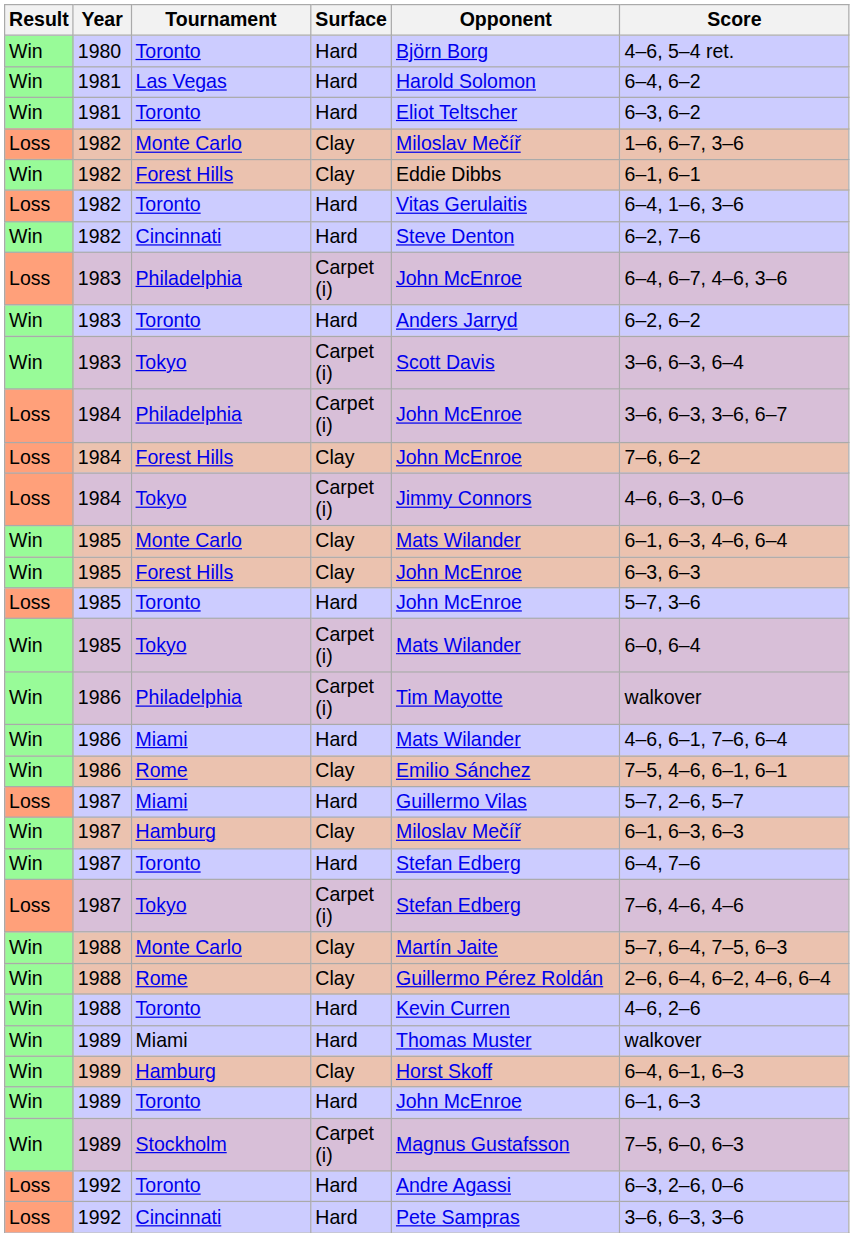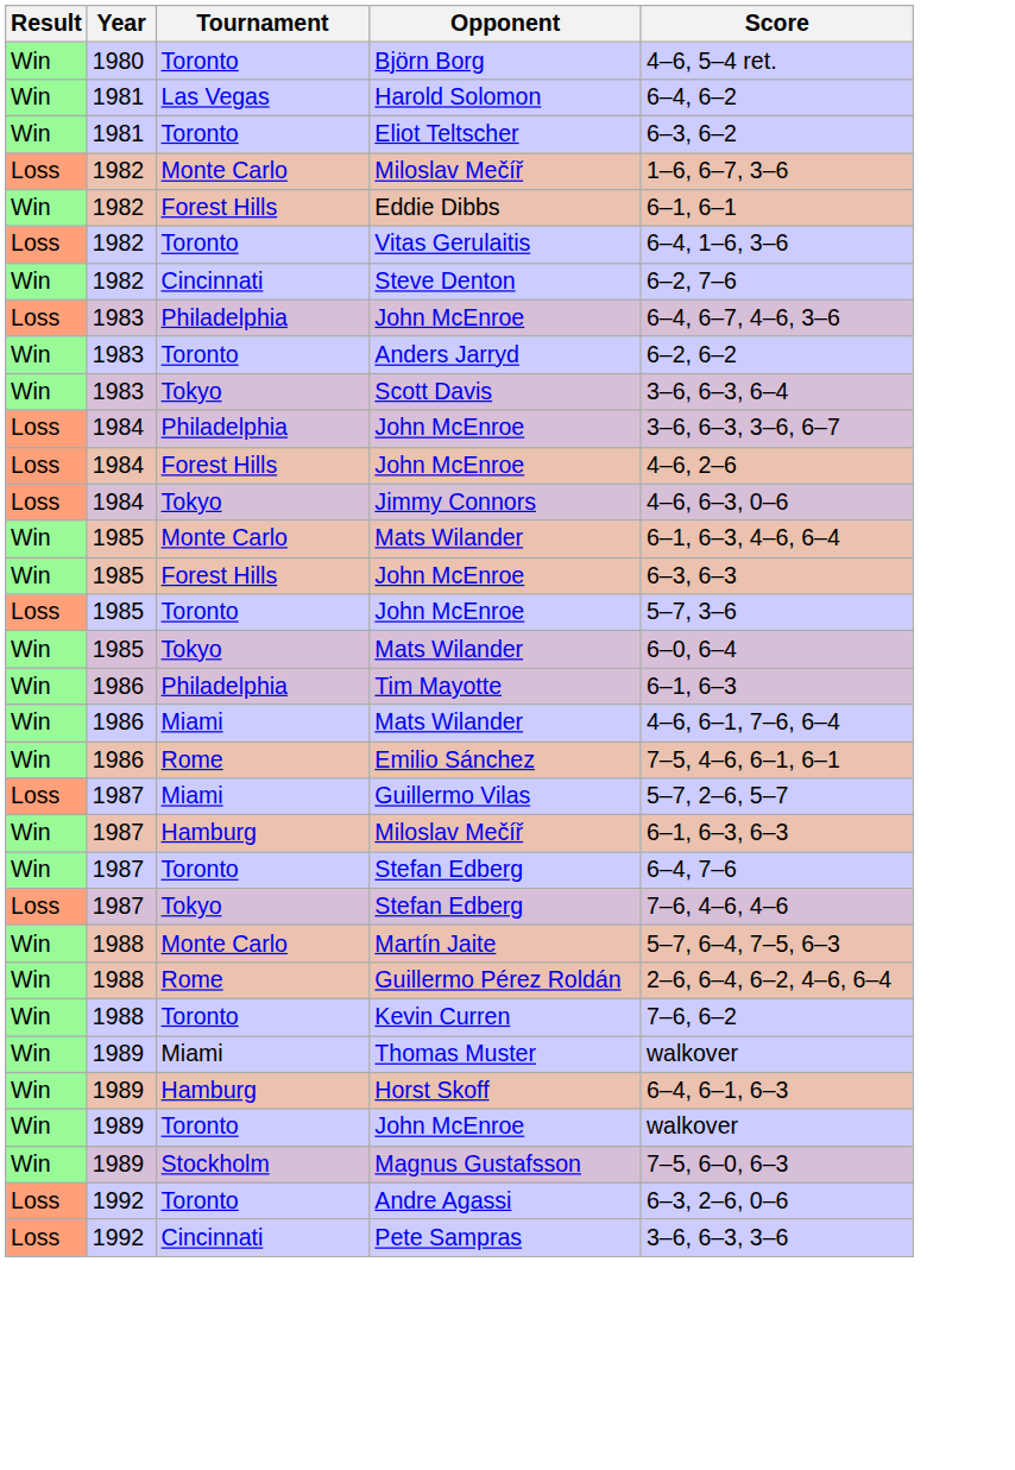 <table class="sortable wikitable">
 <tr>
 <th style="width:40px">Result</th>
 <th style="width:40px">Year</th>
 <th style="width:140px">Tournament</th>
-<th style="width:50px">Surface</th>
 <th style="width:180px">Opponent</th>
 <th style="width:180px" class="unsortable">Score</th>
 </tr>
 <tr style="background:#ccccff;">
 <td style="background:#98fb98;">Win</td>
 <td>1980</td>
 <td><a href='#'>Toronto</a></td>
-<td>Hard</td>
 <td> <a href='#'>Björn Borg</a></td>
 <td>4–6, 5–4 ret.</td>
 </tr>
 <tr style="background:#ccccff;">
 <td style="background:#98fb98;">Win</td>
 <td>1981</td>
 <td><a href='#'>Las Vegas</a></td>
-<td>Hard</td>
 <td> <a href='#'>Harold Solomon</a></td>
 <td>6–4, 6–2</td>
 </tr>
 <tr style="background:#ccccff;">
 <td style="background:#98fb98;">Win</td>
 <td>1981</td>
 <td><a href='#'>Toronto</a></td>
-<td>Hard</td>
 <td> <a href='#'>Eliot Teltscher</a></td>
 <td>6–3, 6–2</td>
 </tr>
 <tr style="background:#ebc2af;">
 <td style="background:#ffa07a;">Loss</td>
 <td>1982</td>
 <td><a href='#'>Monte Carlo</a></td>
-<td>Clay</td>
 <td> <a href='#'>Miloslav Mečíř</a></td>
 <td>1–6, 6–7, 3–6</td>
 </tr>
 <tr style="background:#ebc2af;">
 <td style="background:#98fb98;">Win</td>
 <td>1982</td>
 <td><a href='#'>Forest Hills</a></td>
-<td>Clay</td>
 <td> Eddie Dibbs</td>
 <td>6–1, 6–1</td>
 </tr>
 <tr style="background:#ccccff;">
 <td style="background:#ffa07a;">Loss</td>
 <td>1982</td>
 <td><a href='#'>Toronto</a></td>
-<td>Hard</td>
 <td> <a href='#'>Vitas Gerulaitis</a></td>
 <td>6–4, 1–6, 3–6</td>
 </tr>
 <tr style="background:#ccccff;">
 <td style="background:#98fb98;">Win</td>
 <td>1982</td>
 <td><a href='#'>Cincinnati</a></td>
-<td>Hard</td>
 <td> <a href='#'>Steve Denton</a></td>
 <td>6–2, 7–6</td>
 </tr>
 <tr style="background:thistle;">
 <td style="background:#ffa07a;">Loss</td>
 <td>1983</td>
 <td><a href='#'>Philadelphia</a></td>
-<td>Carpet (i)</td>
 <td> <a href='#'>John McEnroe</a></td>
 <td>6–4, 6–7, 4–6, 3–6</td>
 </tr>
 <tr style="background:#ccccff;">
 <td style="background:#98fb98;">Win</td>
 <td>1983</td>
 <td><a href='#'>Toronto</a></td>
-<td>Hard</td>
 <td> <a href='#'>Anders Jarryd</a></td>
 <td>6–2, 6–2</td>
 </tr>
 <tr style="background:thistle;">
 <td style="background:#98fb98;">Win</td>
 <td>1983</td>
 <td><a href='#'>Tokyo</a></td>
-<td>Carpet (i)</td>
 <td> <a href='#'>Scott Davis</a></td>
 <td>3–6, 6–3, 6–4</td>
 </tr>
 <tr style="background:thistle;">
 <td style="background:#ffa07a;">Loss</td>
 <td>1984</td>
 <td><a href='#'>Philadelphia</a></td>
-<td>Carpet (i)</td>
 <td> <a href='#'>John McEnroe</a></td>
 <td>3–6, 6–3, 3–6, 6–7</td>
 </tr>
 <tr style="background:#ebc2af;">
 <td style="background:#ffa07a;">Loss</td>
 <td>1984</td>
 <td><a href='#'>Forest Hills</a></td>
-<td>Clay</td>
 <td> <a href='#'>John McEnroe</a></td>
-<td>7–6, 6–2</td>
+<td>4–6, 2–6</td>
 </tr>
 <tr style="background:thistle;">
 <td style="background:#ffa07a;">Loss</td>
 <td>1984</td>
 <td><a href='#'>Tokyo</a></td>
-<td>Carpet (i)</td>
 <td> <a href='#'>Jimmy Connors</a></td>
 <td>4–6, 6–3, 0–6</td>
 </tr>
 <tr style="background:#ebc2af;">
 <td style="background:#98fb98;">Win</td>
 <td>1985</td>
 <td><a href='#'>Monte Carlo</a></td>
-<td>Clay</td>
 <td> <a href='#'>Mats Wilander</a></td>
 <td>6–1, 6–3, 4–6, 6–4</td>
 </tr>
 <tr style="background:#ebc2af;">
 <td style="background:#98fb98;">Win</td>
 <td>1985</td>
 <td><a href='#'>Forest Hills</a></td>
-<td>Clay</td>
 <td> <a href='#'>John McEnroe</a></td>
 <td>6–3, 6–3</td>
 </tr>
 <tr style="background:#ccccff;">
 <td style="background:#ffa07a;">Loss</td>
 <td>1985</td>
 <td><a href='#'>Toronto</a></td>
-<td>Hard</td>
 <td> <a href='#'>John McEnroe</a></td>
 <td>5–7, 3–6</td>
 </tr>
 <tr style="background:thistle;">
 <td style="background:#98fb98;">Win</td>
 <td>1985</td>
 <td><a href='#'>Tokyo</a></td>
-<td>Carpet (i)</td>
 <td> <a href='#'>Mats Wilander</a></td>
 <td>6–0, 6–4</td>
 </tr>
 <tr style="background:thistle;">
 <td style="background:#98fb98;">Win</td>
 <td>1986</td>
 <td><a href='#'>Philadelphia</a></td>
-<td>Carpet (i)</td>
 <td> <a href='#'>Tim Mayotte</a></td>
-<td>walkover</td>
+<td>6–1, 6–3</td>
 </tr>
 <tr style="background:#ccccff;">
 <td style="background:#98fb98;">Win</td>
 <td>1986</td>
 <td><a href='#'>Miami</a></td>
-<td>Hard</td>
 <td> <a href='#'>Mats Wilander</a></td>
 <td>4–6, 6–1, 7–6, 6–4</td>
 </tr>
 <tr style="background:#ebc2af;">
 <td style="background:#98fb98;">Win</td>
 <td>1986</td>
 <td><a href='#'>Rome</a></td>
-<td>Clay</td>
 <td> <a href='#'>Emilio Sánchez</a></td>
 <td>7–5, 4–6, 6–1, 6–1</td>
 </tr>
 <tr style="background:#ccccff;">
 <td style="background:#ffa07a;">Loss</td>
 <td>1987</td>
 <td><a href='#'>Miami</a></td>
-<td>Hard</td>
 <td> <a href='#'>Guillermo Vilas</a></td>
 <td>5–7, 2–6, 5–7</td>
 </tr>
 <tr style="background:#ebc2af;">
 <td style="background:#98fb98;">Win</td>
 <td>1987</td>
 <td><a href='#'>Hamburg</a></td>
-<td>Clay</td>
 <td> <a href='#'>Miloslav Mečíř</a></td>
 <td>6–1, 6–3, 6–3</td>
 </tr>
 <tr style="background:#ccccff;">
 <td style="background:#98fb98;">Win</td>
 <td>1987</td>
 <td><a href='#'>Toronto</a></td>
-<td>Hard</td>
 <td> <a href='#'>Stefan Edberg</a></td>
 <td>6–4, 7–6</td>
 </tr>
 <tr style="background:thistle;">
 <td style="background:#ffa07a;">Loss</td>
 <td>1987</td>
 <td><a href='#'>Tokyo</a></td>
-<td>Carpet (i)</td>
 <td> <a href='#'>Stefan Edberg</a></td>
 <td>7–6, 4–6, 4–6</td>
 </tr>
 <tr style="background:#ebc2af;">
 <td style="background:#98fb98;">Win</td>
 <td>1988</td>
 <td><a href='#'>Monte Carlo</a></td>
-<td>Clay</td>
 <td> <a href='#'>Martín Jaite</a></td>
 <td>5–7, 6–4, 7–5, 6–3</td>
 </tr>
 <tr style="background:#ebc2af;">
 <td style="background:#98fb98;">Win</td>
 <td>1988</td>
 <td><a href='#'>Rome</a></td>
-<td>Clay</td>
 <td> <a href='#'>Guillermo Pérez Roldán</a></td>
 <td>2–6, 6–4, 6–2, 4–6, 6–4</td>
 </tr>
 <tr style="background:#ccccff;">
 <td style="background:#98fb98;">Win</td>
 <td>1988</td>
 <td><a href='#'>Toronto</a></td>
-<td>Hard</td>
 <td> <a href='#'>Kevin Curren</a></td>
-<td>4–6, 2–6</td>
+<td>7–6, 6–2</td>
 </tr>
 <tr style="background:#ccccff;">
 <td style="background:#98fb98;">Win</td>
 <td>1989</td>
 <td>Miami</td>
-<td>Hard</td>
 <td> <a href='#'>Thomas Muster</a></td>
 <td>walkover</td>
 </tr>
 <tr style="background:#ebc2af;">
 <td style="background:#98fb98;">Win</td>
 <td>1989</td>
 <td><a href='#'>Hamburg</a></td>
-<td>Clay</td>
 <td> <a href='#'>Horst Skoff</a></td>
 <td>6–4, 6–1, 6–3</td>
 </tr>
 <tr style="background:#ccccff;">
 <td style="background:#98fb98;">Win</td>
 <td>1989</td>
 <td><a href='#'>Toronto</a></td>
-<td>Hard</td>
 <td> <a href='#'>John McEnroe</a></td>
-<td>6–1, 6–3</td>
+<td>walkover</td>
 </tr>
 <tr style="background:thistle;">
 <td style="background:#98fb98;">Win</td>
 <td>1989</td>
 <td><a href='#'>Stockholm</a></td>
-<td>Carpet (i)</td>
 <td>  <a href='#'>Magnus Gustafsson</a></td>
 <td>7–5, 6–0, 6–3</td>
 </tr>
 <tr style="background:#ccccff;">
 <td style="background:#ffa07a;">Loss</td>
 <td>1992</td>
 <td><a href='#'>Toronto</a></td>
-<td>Hard</td>
 <td> <a href='#'>Andre Agassi</a></td>
 <td>6–3, 2–6, 0–6</td>
 </tr>
 <tr style="background:#ccccff;">
 <td style="background:#ffa07a;">Loss</td>
 <td>1992</td>
 <td><a href='#'>Cincinnati</a></td>
-<td>Hard</td>
 <td> <a href='#'>Pete Sampras</a></td>
 <td>3–6, 6–3, 3–6</td>
 </tr>
 </table>
